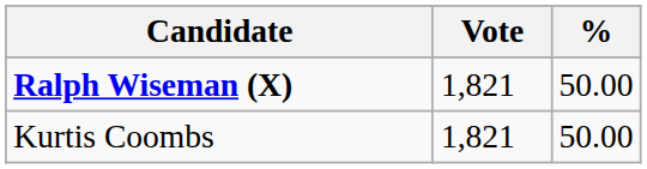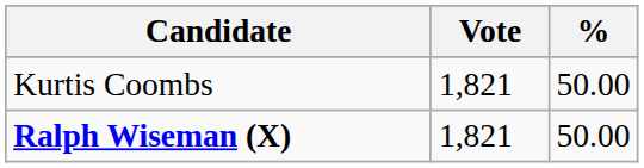 <table class="wikitable">
 <tr>
 <th bgcolor="#DDDDFF" width="200px">Candidate</th>
 <th bgcolor="#DDDDFF" width="50px">Vote</th>
 <th bgcolor="#DDDDFF" width="30px">%</th>
 </tr>
 <tr>
+<td>Kurtis Coombs</td>
+<td>1,821</td>
+<td>50.00</td>
+</tr>
+<tr>
 <td><strong><a href='#'>Ralph Wiseman</a> (X)</strong></td>
 <td>1,821</td>
 <td>50.00</td>
 </tr>
-<tr>
-<td>Kurtis Coombs</td>
-<td>1,821</td>
-<td>50.00</td>
-</tr>
 </table>
